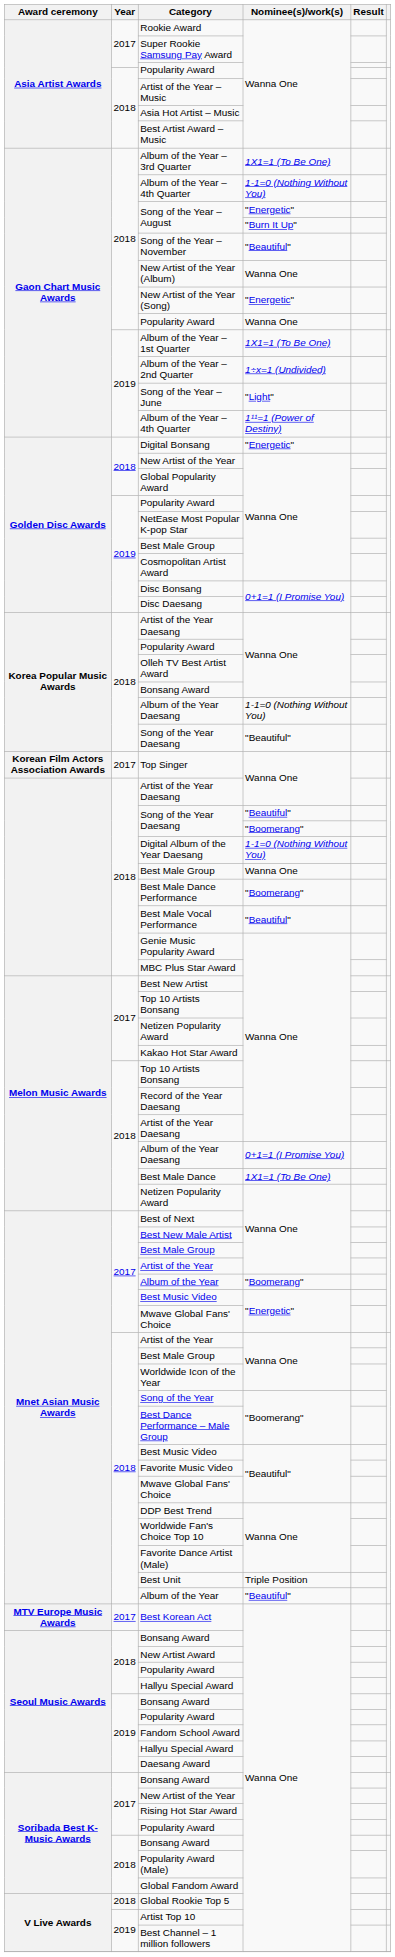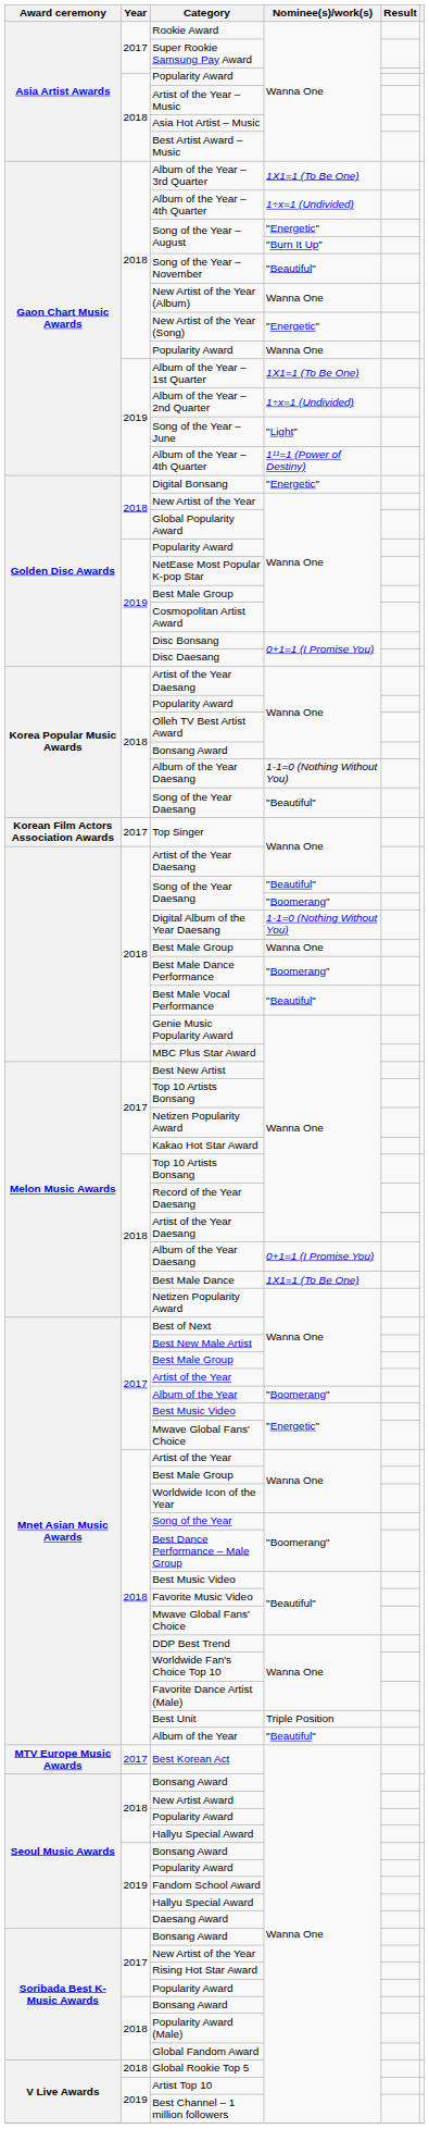 <table class="wikitable sortable plainrowheaders" style="width: 100%;">
 <tr>
 <th scope="col">Award ceremony</th>
 <th scope="col">Year</th>
 <th scope="col">Category </th>
 <th scope="col">Nominee(s)/work(s)</th>
 <th scope="col" width=9%>Result</th>
 <th scope="col" class="unsortable"></th>
 </tr>
 <tr>
 <th scope="row" rowspan="7"><a href='#'>Asia Artist Awards</a></th>
 <td rowspan="3">2017</td>
 <td>Rookie Award</td>
 <td rowspan="7">Wanna One</td>
 <td></td>
 <td rowspan="3"></td>
 </tr>
 <tr>
 <td>Super Rookie <a href='#'>Samsung Pay</a> Award</td>
 <td></td>
 </tr>
 <tr>
 <td rowspan="2">Popularity Award</td>
 <td></td>
 </tr>
 <tr>
 <td rowspan="4">2018</td>
 <td></td>
 <td rowspan="4"></td>
 </tr>
 <tr>
 <td>Artist of the Year – Music</td>
 <td></td>
 </tr>
 <tr>
 <td>Asia Hot Artist – Music</td>
 <td></td>
 </tr>
 <tr>
 <td>Best Artist Award – Music</td>
 <td></td>
 </tr>
 <tr>
 <th scope="row" rowspan="12"><a href='#'>Gaon Chart Music Awards</a></th>
 <td rowspan="8">2018</td>
 <td>Album of the Year – 3rd Quarter</td>
 <td><em><a href='#'>1X1=1 (To Be One)</a></em></td>
 <td></td>
 <td rowspan="8"></td>
 </tr>
 <tr>
 <td>Album of the Year – 4th Quarter</td>
-<td><em><a href='#'>1-1=0 (Nothing Without You)</a></em></td>
+<td><em><a href='#'>1÷x=1 (Undivided)</a></em></td>
 <td></td>
 </tr>
 <tr>
 <td rowspan="2">Song of the Year – August</td>
 <td>"<a href='#'>Energetic</a>"</td>
 <td></td>
 </tr>
 <tr>
 <td>"<a href='#'>Burn It Up</a>"</td>
 <td></td>
 </tr>
 <tr>
 <td>Song of the Year – November</td>
 <td>"<a href='#'>Beautiful</a>"</td>
 <td></td>
 </tr>
 <tr>
 <td>New Artist of the Year (Album)</td>
 <td>Wanna One</td>
 <td></td>
 </tr>
 <tr>
 <td>New Artist of the Year (Song)</td>
 <td>"<a href='#'>Energetic</a>"</td>
 <td></td>
 </tr>
 <tr>
 <td>Popularity Award</td>
 <td>Wanna One</td>
 <td></td>
 </tr>
 <tr>
 <td rowspan="4">2019</td>
 <td>Album of the Year – 1st Quarter</td>
 <td><em><a href='#'>1X1=1 (To Be One)</a></em></td>
 <td></td>
 <td rowspan="4"></td>
 </tr>
 <tr>
 <td>Album of the Year – 2nd Quarter</td>
 <td><em><a href='#'>1÷x=1 (Undivided)</a></em></td>
 <td></td>
 </tr>
 <tr>
 <td>Song of the Year – June</td>
 <td>"<a href='#'>Light</a>"</td>
 <td></td>
 </tr>
 <tr>
 <td>Album of the Year – 4th Quarter</td>
 <td><em><a href='#'>1¹¹=1 (Power of Destiny)</a></em></td>
 <td></td>
 </tr>
 <tr>
 <th scope="row" rowspan="9"><a href='#'>Golden Disc Awards</a></th>
 <td rowspan="3"><a href='#'>2018</a></td>
 <td>Digital Bonsang</td>
 <td>"<a href='#'>Energetic</a>"</td>
 <td></td>
 <td rowspan="3"></td>
 </tr>
 <tr>
 <td>New Artist of the Year</td>
 <td rowspan="6">Wanna One</td>
 <td></td>
 </tr>
 <tr>
 <td>Global Popularity Award</td>
 <td></td>
 </tr>
 <tr>
 <td rowspan="6"><a href='#'>2019</a></td>
 <td>Popularity Award</td>
 <td></td>
 <td rowspan="6"></td>
 </tr>
 <tr>
 <td>NetEase Most Popular K-pop Star</td>
 <td></td>
 </tr>
 <tr>
 <td>Best Male Group</td>
 <td></td>
 </tr>
 <tr>
 <td>Cosmopolitan Artist Award</td>
 <td></td>
 </tr>
 <tr>
 <td>Disc Bonsang</td>
 <td rowspan="2"><em><a href='#'>0+1=1 (I Promise You)</a></em></td>
 <td></td>
 </tr>
 <tr>
 <td>Disc Daesang</td>
 <td></td>
 </tr>
 <tr>
 <th scope="row" rowspan="6">Korea Popular Music Awards</th>
 <td rowspan="6">2018</td>
 <td>Artist of the Year Daesang</td>
 <td rowspan="4">Wanna One</td>
 <td></td>
 <td rowspan="6"></td>
 </tr>
 <tr>
 <td>Popularity Award</td>
 <td></td>
 </tr>
 <tr>
 <td>Olleh TV Best Artist Award</td>
 <td></td>
 </tr>
 <tr>
 <td>Bonsang Award</td>
 <td></td>
 </tr>
 <tr>
 <td>Album of the Year Daesang</td>
 <td><em>1-1=0 (Nothing Without You)</em></td>
 <td></td>
 </tr>
 <tr>
 <td>Song of the Year Daesang</td>
 <td>"Beautiful"</td>
 <td></td>
 </tr>
 <tr>
 <th scope="row">Korean Film Actors Association Awards</th>
 <td>2017</td>
 <td>Top Singer</td>
 <td rowspan="2">Wanna One</td>
 <td></td>
 <td></td>
 </tr>
 <tr>
 <th scope="row" rowspan="9"></th>
 <td rowspan="9">2018</td>
 <td>Artist of the Year Daesang</td>
 <td></td>
 <td rowspan="9"></td>
 </tr>
 <tr>
 <td rowspan="2">Song of the Year Daesang</td>
 <td>"<a href='#'>Beautiful</a>"</td>
 <td></td>
 </tr>
 <tr>
 <td>"<a href='#'>Boomerang</a>"</td>
 <td></td>
 </tr>
 <tr>
 <td>Digital Album of the Year Daesang</td>
 <td><em><a href='#'>1-1=0 (Nothing Without You)</a></em></td>
 <td></td>
 </tr>
 <tr>
 <td>Best Male Group</td>
 <td>Wanna One</td>
 <td></td>
 </tr>
 <tr>
 <td>Best Male Dance Performance</td>
 <td>"<a href='#'>Boomerang</a>"</td>
 <td></td>
 </tr>
 <tr>
 <td>Best Male Vocal Performance</td>
 <td>"<a href='#'>Beautiful</a>"</td>
 <td></td>
 </tr>
 <tr>
 <td>Genie Music Popularity Award</td>
 <td rowspan="9">Wanna One</td>
 <td></td>
 </tr>
 <tr>
 <td>MBC Plus Star Award</td>
 <td></td>
 </tr>
 <tr>
 <th scope="row" rowspan="10"><a href='#'>Melon Music Awards</a></th>
 <td rowspan="4">2017</td>
 <td>Best New Artist</td>
 <td></td>
 <td rowspan="4"></td>
 </tr>
 <tr>
 <td>Top 10 Artists Bonsang</td>
 <td></td>
 </tr>
 <tr>
 <td>Netizen Popularity Award</td>
 <td></td>
 </tr>
 <tr>
 <td>Kakao Hot Star Award</td>
 <td></td>
 </tr>
 <tr>
 <td rowspan="6">2018</td>
 <td>Top 10 Artists Bonsang</td>
 <td></td>
 <td rowspan="6"></td>
 </tr>
 <tr>
 <td>Record of the Year Daesang</td>
 <td></td>
 </tr>
 <tr>
 <td>Artist of the Year Daesang</td>
 <td></td>
 </tr>
 <tr>
 <td>Album of the Year Daesang</td>
 <td><em><a href='#'>0+1=1 (I Promise You)</a></em></td>
 <td></td>
 </tr>
 <tr>
 <td>Best Male Dance</td>
 <td><em><a href='#'>1X1=1 (To Be One)</a></em></td>
 <td></td>
 </tr>
 <tr>
 <td>Netizen Popularity Award</td>
 <td rowspan="5">Wanna One</td>
 <td></td>
 </tr>
 <tr>
 <th scope="row" rowspan="20"><a href='#'>Mnet Asian Music Awards</a></th>
 <td rowspan="7"><a href='#'>2017</a></td>
 <td>Best of Next</td>
 <td></td>
 <td rowspan="7"></td>
 </tr>
 <tr>
 <td><a href='#'>Best New Male Artist</a></td>
 <td></td>
 </tr>
 <tr>
 <td><a href='#'>Best Male Group</a></td>
 <td></td>
 </tr>
 <tr>
 <td><a href='#'>Artist of the Year</a></td>
 <td></td>
 </tr>
 <tr>
 <td><a href='#'>Album of the Year</a></td>
 <td>"<a href='#'>Boomerang</a>"</td>
 <td></td>
 </tr>
 <tr>
 <td><a href='#'>Best Music Video</a></td>
 <td rowspan="2">"<a href='#'>Energetic</a>"</td>
 <td></td>
 </tr>
 <tr>
 <td>Mwave Global Fans' Choice</td>
 <td></td>
 </tr>
 <tr>
 <td rowspan="13"><a href='#'>2018</a></td>
 <td>Artist of the Year</td>
 <td rowspan="3">Wanna One</td>
 <td></td>
 <td rowspan="13"></td>
 </tr>
 <tr>
 <td>Best Male Group</td>
 <td></td>
 </tr>
 <tr>
 <td>Worldwide Icon of the Year</td>
 <td></td>
 </tr>
 <tr>
 <td><a href='#'>Song of the Year</a></td>
 <td rowspan="2">"Boomerang"</td>
 <td></td>
 </tr>
 <tr>
 <td><a href='#'>Best Dance Performance – Male Group</a></td>
 <td></td>
 </tr>
 <tr>
 <td>Best Music Video</td>
 <td rowspan="3">"Beautiful"</td>
 <td></td>
 </tr>
 <tr>
 <td>Favorite Music Video</td>
 <td></td>
 </tr>
 <tr>
 <td>Mwave Global Fans' Choice</td>
 <td></td>
 </tr>
 <tr>
 <td>DDP Best Trend</td>
 <td rowspan="3">Wanna One</td>
 <td></td>
 </tr>
 <tr>
 <td>Worldwide Fan's Choice Top 10</td>
 <td></td>
 </tr>
 <tr>
 <td>Favorite Dance Artist (Male)</td>
 <td></td>
 </tr>
 <tr>
 <td>Best Unit</td>
 <td>Triple Position</td>
 <td></td>
 </tr>
 <tr>
 <td>Album of the Year</td>
 <td>"<a href='#'>Beautiful</a>"</td>
 <td></td>
 </tr>
 <tr>
 <th scope="row"><a href='#'>MTV Europe Music Awards</a></th>
 <td><a href='#'>2017</a></td>
 <td><a href='#'>Best Korean Act</a></td>
 <td rowspan="20">Wanna One</td>
 <td></td>
 <td></td>
 </tr>
 <tr>
 <th scope="row" rowspan="9"><a href='#'>Seoul Music Awards</a></th>
 <td rowspan="4">2018</td>
 <td>Bonsang Award</td>
 <td></td>
 <td rowspan="4"></td>
 </tr>
 <tr>
 <td>New Artist Award</td>
 <td></td>
 </tr>
 <tr>
 <td>Popularity Award</td>
 <td></td>
 </tr>
 <tr>
 <td>Hallyu Special Award</td>
 <td></td>
 </tr>
 <tr>
 <td rowspan="5">2019</td>
 <td>Bonsang Award</td>
 <td></td>
 <td rowspan="5"></td>
 </tr>
 <tr>
 <td>Popularity Award</td>
 <td></td>
 </tr>
 <tr>
 <td>Fandom School Award</td>
 <td></td>
 </tr>
 <tr>
 <td>Hallyu Special Award</td>
 <td></td>
 </tr>
 <tr>
 <td>Daesang Award</td>
 <td></td>
 </tr>
 <tr>
 <th scope="row" rowspan="7"><a href='#'>Soribada Best K-Music Awards</a></th>
 <td rowspan="4">2017</td>
 <td>Bonsang Award</td>
 <td></td>
 <td rowspan="4"></td>
 </tr>
 <tr>
 <td>New Artist of the Year</td>
 <td></td>
 </tr>
 <tr>
 <td>Rising Hot Star Award</td>
 <td></td>
 </tr>
 <tr>
 <td>Popularity Award</td>
 <td></td>
 </tr>
 <tr>
 <td rowspan="3">2018</td>
 <td>Bonsang Award</td>
 <td></td>
 <td rowspan="3"></td>
 </tr>
 <tr>
 <td>Popularity Award (Male)</td>
 <td></td>
 </tr>
 <tr>
 <td>Global Fandom Award</td>
 <td></td>
 </tr>
 <tr>
 <th scope="row" rowspan="3">V Live Awards</th>
 <td>2018</td>
 <td>Global Rookie Top 5</td>
 <td></td>
 <td></td>
 </tr>
 <tr>
 <td rowspan="2">2019</td>
 <td>Artist Top 10</td>
 <td></td>
 <td></td>
 </tr>
 <tr>
 <td>Best Channel – 1 million followers</td>
 <td></td>
 <td></td>
 </tr>
 <tr>
 </tr>
 </table>
